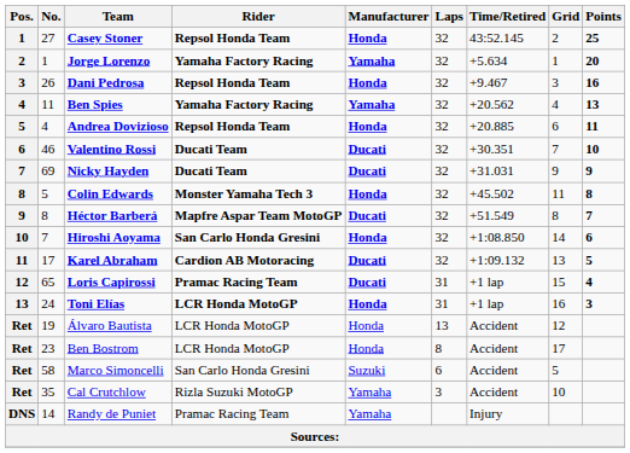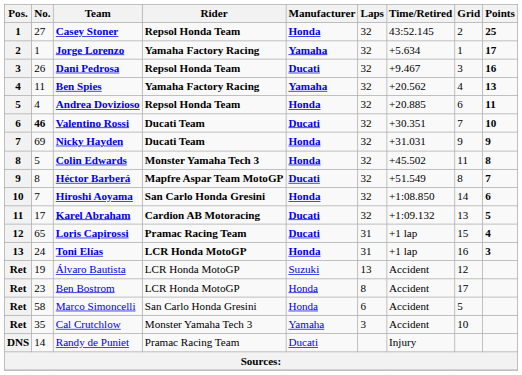 <table class="wikitable" style="font-size: 95%;">
 <tr>
 <th>Pos.</th>
 <th>No.</th>
 <th>Team</th>
 <th>Rider</th>
 <th>Manufacturer</th>
 <th>Laps</th>
 <th>Time/Retired</th>
 <th>Grid</th>
 <th>Points</th>
 </tr>
 <tr>
 <th>1</th>
 <td>27</td>
 <td> <strong><a href='#'>Casey Stoner</a></strong></td>
 <td><strong>Repsol Honda Team</strong></td>
 <td><strong><a href='#'>Honda</a></strong></td>
 <td>32</td>
 <td>43:52.145</td>
 <td>2</td>
 <td><strong>25</strong></td>
 </tr>
 <tr>
 <th>2</th>
 <td>1</td>
 <td> <strong><a href='#'>Jorge Lorenzo</a></strong></td>
 <td><strong>Yamaha Factory Racing</strong></td>
 <td><strong><a href='#'>Yamaha</a></strong></td>
 <td>32</td>
 <td>+5.634</td>
 <td>1</td>
-<td><strong>20</strong></td>
+<td><strong>17</strong></td>
 </tr>
 <tr>
 <th>3</th>
 <td>26</td>
 <td> <strong><a href='#'>Dani Pedrosa</a></strong></td>
 <td><strong>Repsol Honda Team</strong></td>
-<td><strong><a href='#'>Honda</a></strong></td>
+<td><strong><a href='#'>Ducati</a></strong></td>
 <td>32</td>
 <td>+9.467</td>
 <td>3</td>
 <td><strong>16</strong></td>
 </tr>
 <tr>
 <th>4</th>
 <td>11</td>
 <td> <strong><a href='#'>Ben Spies</a></strong></td>
 <td><strong>Yamaha Factory Racing</strong></td>
 <td><strong><a href='#'>Yamaha</a></strong></td>
 <td>32</td>
 <td>+20.562</td>
 <td>4</td>
 <td><strong>13</strong></td>
 </tr>
 <tr>
 <th>5</th>
 <td>4</td>
 <td> <strong><a href='#'>Andrea Dovizioso</a></strong></td>
 <td><strong>Repsol Honda Team</strong></td>
 <td><strong><a href='#'>Honda</a></strong></td>
 <td>32</td>
 <td>+20.885</td>
 <td>6</td>
 <td><strong>11</strong></td>
 </tr>
 <tr>
 <th>6</th>
-<td>46</td>
+<td><strong>46</strong></td>
 <td> <strong><a href='#'>Valentino Rossi</a></strong></td>
 <td><strong>Ducati Team</strong></td>
 <td><strong><a href='#'>Ducati</a></strong></td>
 <td>32</td>
 <td>+30.351</td>
 <td>7</td>
 <td><strong>10</strong></td>
 </tr>
 <tr>
 <th>7</th>
 <td>69</td>
 <td> <strong><a href='#'>Nicky Hayden</a></strong></td>
 <td><strong>Ducati Team</strong></td>
-<td><strong><a href='#'>Ducati</a></strong></td>
+<td><strong><a href='#'>Honda</a></strong></td>
 <td>32</td>
 <td>+31.031</td>
 <td>9</td>
 <td><strong>9</strong></td>
 </tr>
 <tr>
 <th>8</th>
 <td>5</td>
 <td> <strong><a href='#'>Colin Edwards</a></strong></td>
 <td><strong>Monster Yamaha Tech 3</strong></td>
 <td><strong><a href='#'>Honda</a></strong></td>
 <td>32</td>
 <td>+45.502</td>
 <td>11</td>
 <td><strong>8</strong></td>
 </tr>
 <tr>
 <th>9</th>
 <td>8</td>
 <td> <strong><a href='#'>Héctor Barberá</a></strong></td>
 <td><strong>Mapfre Aspar Team MotoGP</strong></td>
 <td><strong><a href='#'>Ducati</a></strong></td>
 <td>32</td>
 <td>+51.549</td>
 <td>8</td>
 <td><strong>7</strong></td>
 </tr>
 <tr>
 <th>10</th>
 <td>7</td>
 <td> <strong><a href='#'>Hiroshi Aoyama</a></strong></td>
 <td><strong>San Carlo Honda Gresini</strong></td>
 <td><strong><a href='#'>Honda</a></strong></td>
 <td>32</td>
 <td>+1:08.850</td>
 <td>14</td>
 <td><strong>6</strong></td>
 </tr>
 <tr>
 <th>11</th>
 <td>17</td>
 <td> <strong><a href='#'>Karel Abraham</a></strong></td>
 <td><strong>Cardion AB Motoracing</strong></td>
 <td><strong><a href='#'>Ducati</a></strong></td>
 <td>32</td>
 <td>+1:09.132</td>
 <td>13</td>
 <td><strong>5</strong></td>
 </tr>
 <tr>
 <th>12</th>
 <td>65</td>
 <td> <strong><a href='#'>Loris Capirossi</a></strong></td>
 <td><strong>Pramac Racing Team</strong></td>
 <td><strong><a href='#'>Ducati</a></strong></td>
 <td>31</td>
 <td>+1 lap</td>
 <td>15</td>
 <td><strong>4</strong></td>
 </tr>
 <tr>
 <th>13</th>
 <td>24</td>
 <td> <strong><a href='#'>Toni Elías</a></strong></td>
 <td><strong>LCR Honda MotoGP</strong></td>
 <td><strong><a href='#'>Honda</a></strong></td>
 <td>31</td>
 <td>+1 lap</td>
 <td>16</td>
 <td><strong>3</strong></td>
 </tr>
 <tr>
 <th>Ret</th>
 <td>19</td>
 <td> <a href='#'>Álvaro Bautista</a></td>
 <td>LCR Honda MotoGP</td>
-<td><a href='#'>Honda</a></td>
+<td><a href='#'>Suzuki</a></td>
 <td>13</td>
 <td>Accident</td>
 <td>12</td>
 <td></td>
 </tr>
 <tr>
 <th>Ret</th>
 <td>23</td>
 <td> <a href='#'>Ben Bostrom</a></td>
 <td>LCR Honda MotoGP</td>
 <td><a href='#'>Honda</a></td>
 <td>8</td>
 <td>Accident</td>
 <td>17</td>
 <td></td>
 </tr>
 <tr>
 <th>Ret</th>
 <td>58</td>
 <td> <a href='#'>Marco Simoncelli</a></td>
 <td>San Carlo Honda Gresini</td>
-<td><a href='#'>Suzuki</a></td>
+<td><a href='#'>Honda</a></td>
 <td>6</td>
 <td>Accident</td>
 <td>5</td>
 <td></td>
 </tr>
 <tr>
 <th>Ret</th>
 <td>35</td>
 <td> <a href='#'>Cal Crutchlow</a></td>
-<td>Rizla Suzuki MotoGP</td>
+<td>Monster Yamaha Tech 3</td>
 <td><a href='#'>Yamaha</a></td>
 <td>3</td>
 <td>Accident</td>
 <td>10</td>
 <td></td>
 </tr>
 <tr>
 <th>DNS</th>
 <td>14</td>
 <td> <a href='#'>Randy de Puniet</a></td>
 <td>Pramac Racing Team</td>
-<td><a href='#'>Yamaha</a></td>
+<td><a href='#'>Ducati</a></td>
 <td></td>
 <td>Injury</td>
 <td></td>
 <td></td>
 </tr>
 <tr>
 <th colspan=9>Sources:</th>
 </tr>
 <tr>
 </tr>
 </table>
